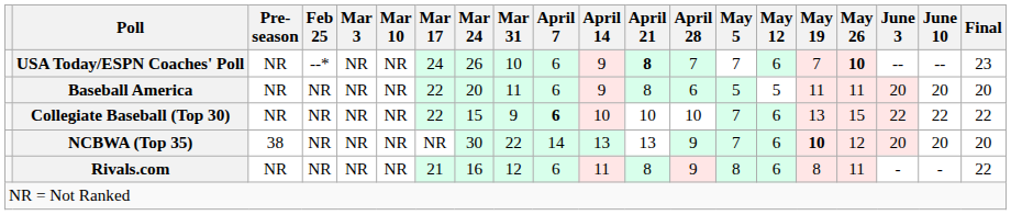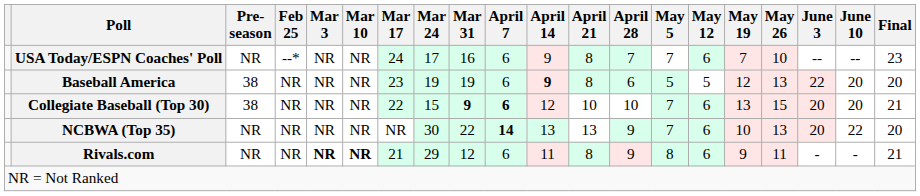 <table class="wikitable" style="white-space:nowrap;">
 <tr>
 <th></th>
 <th>Poll</th>
 <th>Pre-<br>season</th>
 <th>Feb<br>25</th>
 <th>Mar<br>3</th>
 <th>Mar<br>10</th>
 <th>Mar<br>17</th>
 <th>Mar<br>24</th>
 <th>Mar<br>31</th>
 <th>April<br>7</th>
 <th>April<br>14</th>
 <th>April<br>21</th>
 <th>April<br>28</th>
 <th>May<br>5</th>
 <th>May<br>12</th>
 <th>May<br>19</th>
 <th>May<br>26</th>
 <th>June<br>3</th>
 <th>June<br>10</th>
 <th>Final</th>
 </tr>
 <tr style="text-align:center;">
 <td></td>
 <th>USA Today/ESPN Coaches' Poll</th>
 <td style="background:#FFF;">NR</td>
 <td style="background:#FFF;">--*</td>
 <td style="background:#FFF;">NR</td>
 <td style="background:#FFF;">NR</td>
 <td style="background:#D8FFEB;">24</td>
-<td style="background:#D8FFEB;">26</td>
-<td style="background:#D8FFEB;">10</td>
+<td style="background:#D8FFEB;">17</td>
+<td style="background:#D8FFEB;">16</td>
 <td style="background:#D8FFEB;">6</td>
 <td style="background:#FFE6E6;">9</td>
-<td style="background:#D8FFEB;"><strong>8</strong></td>
+<td style="background:#D8FFEB;">8</td>
 <td style="background:#D8FFEB;">7</td>
 <td style="background:#FFF;">7</td>
 <td style="background:#D8FFEB;">6</td>
 <td style="background:#FFE6E6;">7</td>
-<td style="background:#FFE6E6;"><strong>10</strong></td>
+<td style="background:#FFE6E6;">10</td>
 <td style="background:#FFF;">--</td>
 <td style="background:#FFF;">--</td>
 <td style="background:#FFF;">23</td>
 </tr>
 <tr style="text-align:center;">
 <td></td>
 <th>Baseball America</th>
+<td style="background:#FFF;">38</td>
 <td style="background:#FFF;">NR</td>
 <td style="background:#FFF;">NR</td>
 <td style="background:#FFF;">NR</td>
-<td style="background:#FFF;">NR</td>
-<td style="background:#D8FFEB;">22</td>
-<td style="background:#D8FFEB;">20</td>
-<td style="background:#D8FFEB;">11</td>
+<td style="background:#D8FFEB;">23</td>
+<td style="background:#D8FFEB;">19</td>
+<td style="background:#D8FFEB;">19</td>
 <td style="background:#D8FFEB;">6</td>
-<td style="background:#FFE6E6;">9</td>
+<td style="background:#FFE6E6;"><strong>9</strong></td>
 <td style="background:#D8FFEB;">8</td>
 <td style="background:#D8FFEB;">6</td>
 <td style="background:#D8FFEB;">5</td>
 <td style="background:#FFF;">5</td>
-<td style="background:#FFE6E6;">11</td>
-<td style="background:#FFE6E6;">11</td>
-<td style="background:#FFE6E6;">20</td>
+<td style="background:#FFE6E6;">12</td>
+<td style="background:#FFE6E6;">13</td>
+<td style="background:#FFE6E6;">22</td>
 <td style="background:#FFF;">20</td>
 <td style="background:#FFF;">20</td>
 </tr>
 <tr style="text-align:center;">
 <td></td>
 <th>Collegiate Baseball (Top 30)</th>
-<td style="background:#FFF;">NR</td>
+<td style="background:#FFF;">38</td>
 <td style="background:#FFF;">NR</td>
 <td style="background:#FFF;">NR</td>
 <td style="background:#FFF;">NR</td>
 <td style="background:#D8FFEB;">22</td>
 <td style="background:#D8FFEB;">15</td>
-<td style="background:#D8FFEB;">9</td>
+<td style="background:#D8FFEB;"><strong>9</strong></td>
 <td style="background:#D8FFEB;"><strong>6</strong></td>
-<td style="background:#FFE6E6;">10</td>
+<td style="background:#FFE6E6;">12</td>
 <td style="background:#FFF;">10</td>
 <td style="background:#FFF;">10</td>
 <td style="background:#D8FFEB;">7</td>
 <td style="background:#D8FFEB;">6</td>
 <td style="background:#FFE6E6;">13</td>
 <td style="background:#FFE6E6;">15</td>
-<td style="background:#FFE6E6;">22</td>
-<td style="background:#FFF;">22</td>
-<td style="background:#FFF;">22</td>
+<td style="background:#FFE6E6;">20</td>
+<td style="background:#FFF;">20</td>
+<td style="background:#FFF;">21</td>
 </tr>
 <tr style="text-align:center;">
 <td></td>
 <th>NCBWA (Top 35)</th>
-<td style="background:#FFF;">38</td>
+<td style="background:#FFF;">NR</td>
 <td style="background:#FFF;">NR</td>
 <td style="background:#FFF;">NR</td>
 <td style="background:#FFF;">NR</td>
 <td style="background:#FFF;">NR</td>
 <td style="background:#D8FFEB;">30</td>
 <td style="background:#D8FFEB;">22</td>
-<td style="background:#D8FFEB;">14</td>
+<td style="background:#D8FFEB;"><strong>14</strong></td>
 <td style="background:#D8FFEB;">13</td>
 <td style="background:#FFF;">13</td>
 <td style="background:#D8FFEB;">9</td>
 <td style="background:#D8FFEB;">7</td>
 <td style="background:#D8FFEB;">6</td>
-<td style="background:#FFE6E6;"><strong>10</strong></td>
-<td style="background:#FFE6E6;">12</td>
+<td style="background:#FFE6E6;">10</td>
+<td style="background:#FFE6E6;">13</td>
 <td style="background:#FFE6E6;">20</td>
-<td style="background:#FFF;">20</td>
+<td style="background:#FFF;">22</td>
 <td style="background:#FFF;">20</td>
 </tr>
 <tr style="text-align:center;">
 <td></td>
 <th>Rivals.com</th>
 <td style="background:#FFF;">NR</td>
 <td style="background:#FFF;">NR</td>
-<td style="background:#FFF;">NR</td>
-<td style="background:#FFF;">NR</td>
+<td style="background:#FFF;"><strong>NR</strong></td>
+<td style="background:#FFF;"><strong>NR</strong></td>
 <td style="background:#D8FFEB;">21</td>
-<td style="background:#D8FFEB;">16</td>
+<td style="background:#D8FFEB;">29</td>
 <td style="background:#D8FFEB;">12</td>
 <td style="background:#D8FFEB;">6</td>
 <td style="background:#FFE6E6;">11</td>
 <td style="background:#D8FFEB;">8</td>
 <td style="background:#FFE6E6;">9</td>
 <td style="background:#D8FFEB;">8</td>
 <td style="background:#D8FFEB;">6</td>
-<td style="background:#FFE6E6;">8</td>
+<td style="background:#FFE6E6;">9</td>
 <td style="background:#FFE6E6;">11</td>
 <td style="background:#FFF;">-</td>
 <td style="background:#FFF;">-</td>
-<td style="background:#FFF;">22</td>
+<td style="background:#FFF;">21</td>
 </tr>
 <tr>
 <td colspan="23">NR = Not Ranked</td>
 </tr>
 </table>
